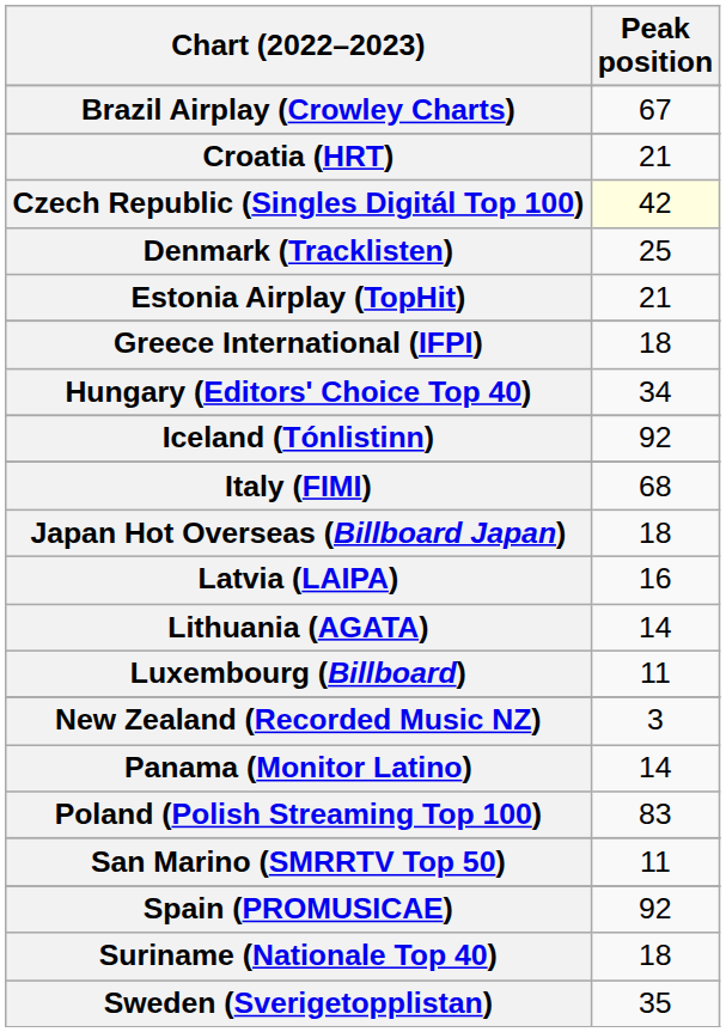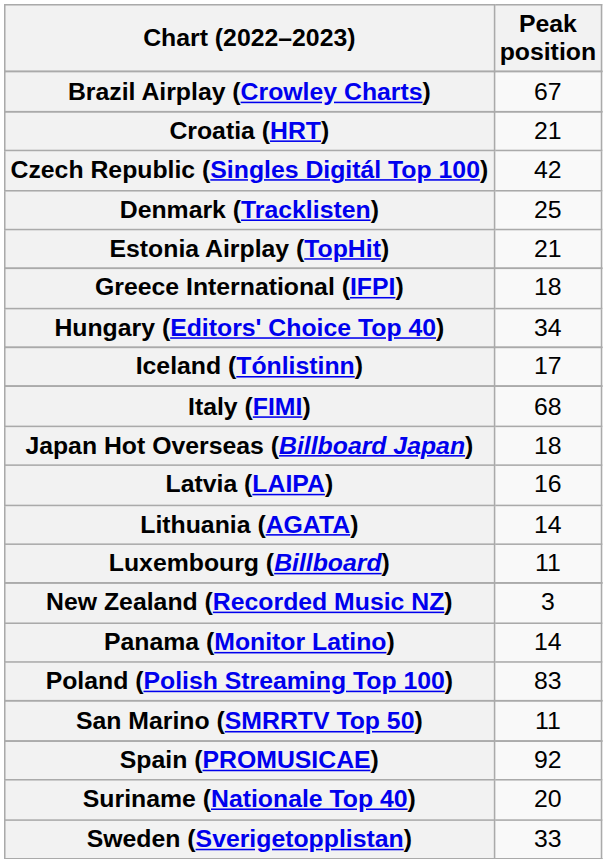 <table class="wikitable sortable plainrowheaders" style="text-align:center">
 <tr>
 <th scope="col">Chart (2022–2023)</th>
 <th scope="col">Peak<br>position</th>
 </tr>
 <tr>
 </tr>
 <tr>
 </tr>
 <tr>
 </tr>
 <tr>
 </tr>
 <tr>
 <th scope="row">Brazil Airplay (<a href='#'>Crowley Charts</a>)</th>
 <td>67</td>
 </tr>
 <tr>
 </tr>
 <tr>
 </tr>
 <tr>
 </tr>
 <tr>
 <th scope="row">Croatia (<a href='#'>HRT</a>)</th>
 <td>21</td>
 </tr>
 <tr>
 <th scope="row">Czech Republic (<a href='#'>Singles Digitál Top 100</a>)</th>
-<td style="background: lightyellow;">42</td>
+<td>42</td>
 </tr>
 <tr>
 <th scope="row">Denmark (<a href='#'>Tracklisten</a>)</th>
 <td>25</td>
 </tr>
 <tr>
 <th scope="row">Estonia Airplay (<a href='#'>TopHit</a>)</th>
 <td>21</td>
 </tr>
 <tr>
 </tr>
 <tr>
 </tr>
 <tr>
 </tr>
 <tr>
 <th scope="row">Greece International (<a href='#'>IFPI</a>)</th>
 <td>18</td>
 </tr>
 <tr>
 <th scope="row">Hungary (<a href='#'>Editors' Choice Top 40</a>)</th>
 <td>34</td>
 </tr>
 <tr>
 </tr>
 <tr>
 <th scope="row">Iceland (<a href='#'>Tónlistinn</a>)</th>
-<td>92</td>
+<td>17</td>
 </tr>
 <tr>
 </tr>
 <tr>
 <th scope="row">Italy (<a href='#'>FIMI</a>)</th>
 <td>68</td>
 </tr>
 <tr>
 <th scope="row">Japan Hot Overseas (<em><a href='#'>Billboard Japan</a></em>)</th>
 <td>18</td>
 </tr>
 <tr>
 <th scope="row">Latvia (<a href='#'>LAIPA</a>)</th>
 <td>16</td>
 </tr>
 <tr>
 <th scope="row">Lithuania (<a href='#'>AGATA</a>)</th>
 <td>14</td>
 </tr>
 <tr>
 <th scope="row">Luxembourg (<em><a href='#'>Billboard</a></em>)</th>
 <td>11</td>
 </tr>
 <tr>
 </tr>
 <tr>
 </tr>
 <tr>
 <th scope="row">New Zealand (<a href='#'>Recorded Music NZ</a>)</th>
 <td>3</td>
 </tr>
 <tr>
 <th scope="row">Panama (<a href='#'>Monitor Latino</a>)</th>
 <td>14</td>
 </tr>
 <tr>
 <th scope="row">Poland (<a href='#'>Polish Streaming Top 100</a>)</th>
 <td>83</td>
 </tr>
 <tr>
 </tr>
 <tr>
 <th scope="row">San Marino (<a href='#'>SMRRTV Top 50</a>)</th>
 <td>11</td>
 </tr>
 <tr>
 </tr>
 <tr>
 </tr>
 <tr>
 </tr>
 <tr>
 <th scope="row">Spain (<a href='#'>PROMUSICAE</a>)</th>
 <td>92</td>
 </tr>
 <tr>
 <th scope="row">Suriname (<a href='#'>Nationale Top 40</a>)</th>
-<td>18</td>
+<td>20</td>
 </tr>
 <tr>
 <th scope="row">Sweden (<a href='#'>Sverigetopplistan</a>)</th>
-<td>35</td>
+<td>33</td>
 </tr>
 <tr>
 </tr>
 <tr>
 </tr>
 <tr>
 </tr>
 <tr>
 </tr>
 <tr>
 </tr>
 <tr>
 </tr>
 <tr>
 </tr>
 <tr>
 </tr>
 <tr>
 </tr>
 <tr>
 </tr>
 </table>
